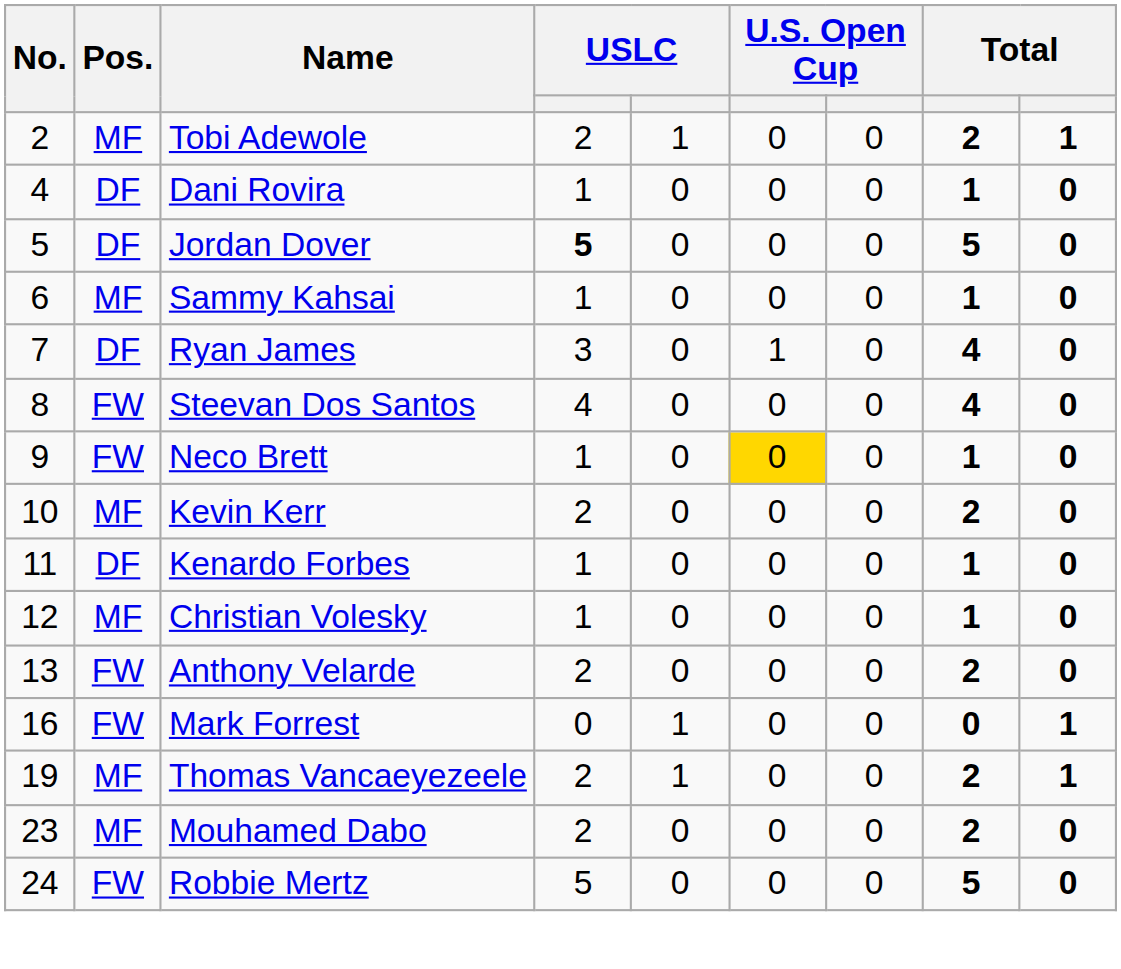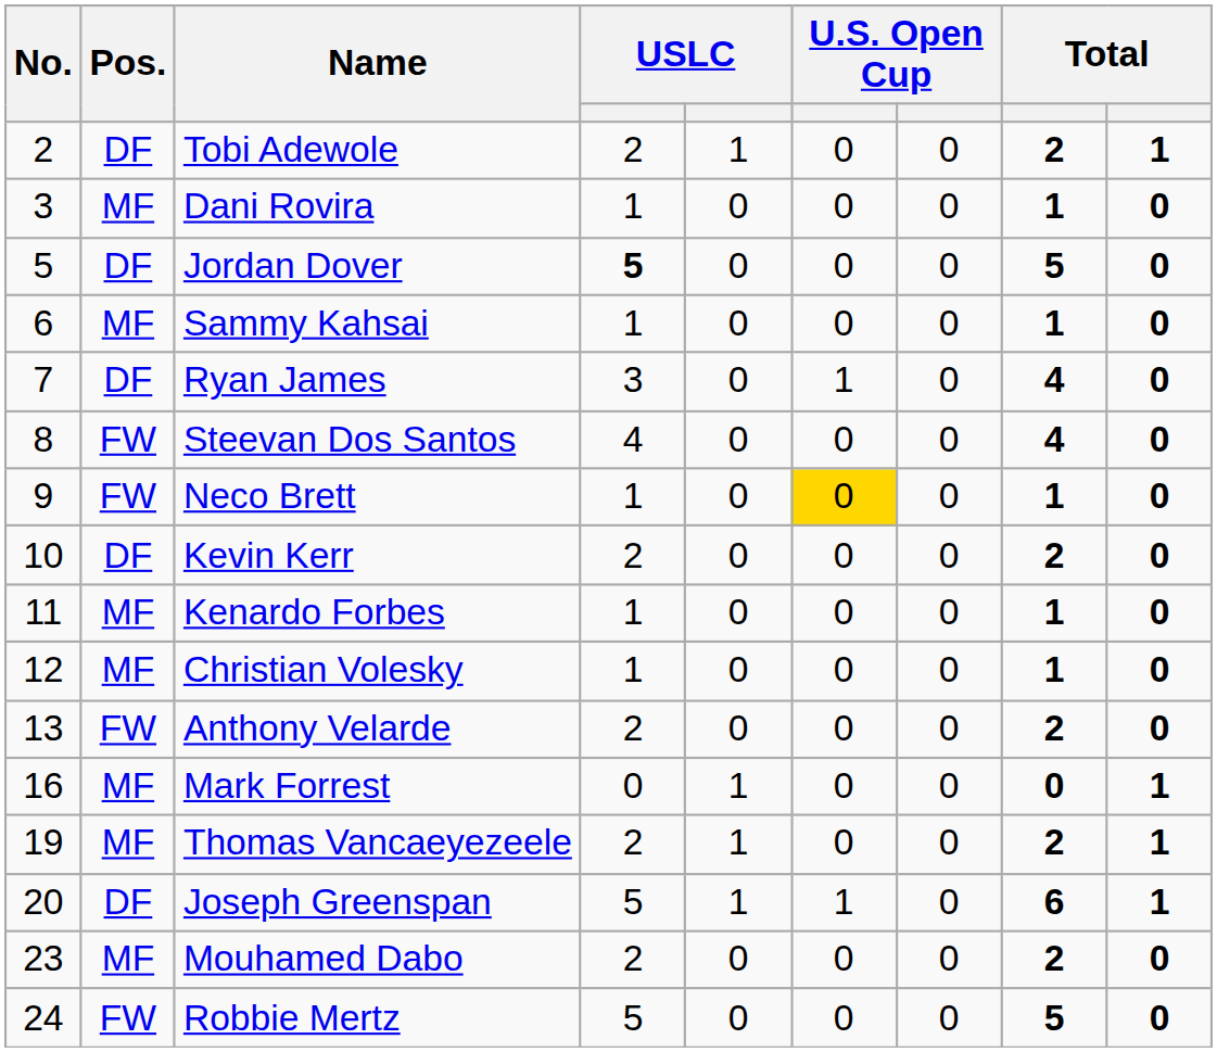 <table class="wikitable sortable" style="text-align: center;">
 <tr>
 <th rowspan=2>No.</th>
 <th rowspan=2>Pos.</th>
 <th rowspan=2>Name</th>
 <th colspan=2 style="width:85px;"><a href='#'>USLC</a></th>
 <th colspan=2 style="width:85px;"><a href='#'>U.S. Open Cup</a></th>
 <th colspan=2 style="width:85px;"><strong>Total</strong></th>
 </tr>
 <tr>
 <th></th>
 <th></th>
 <th></th>
 <th></th>
 <th></th>
 <th></th>
 </tr>
 <tr>
 <td>2</td>
-<td><a href='#'>MF</a></td>
+<td><a href='#'>DF</a></td>
 <td align=left> <a href='#'>Tobi Adewole</a></td>
 <td>2</td>
 <td>1</td>
 <td>0</td>
 <td>0</td>
 <td><strong>2</strong></td>
 <td><strong>1</strong></td>
 </tr>
 <tr>
-<td>4</td>
-<td><a href='#'>DF</a></td>
+<td>3</td>
+<td><a href='#'>MF</a></td>
 <td align=left> <a href='#'>Dani Rovira</a></td>
 <td>1</td>
 <td>0</td>
 <td>0</td>
 <td>0</td>
 <td><strong>1</strong></td>
 <td><strong>0</strong></td>
 </tr>
 <tr>
 <td>5</td>
 <td><a href='#'>DF</a></td>
 <td align=left> <a href='#'>Jordan Dover</a></td>
 <td><strong>5</strong></td>
 <td>0</td>
 <td>0</td>
 <td>0</td>
 <td><strong>5</strong></td>
 <td><strong>0</strong></td>
 </tr>
 <tr>
 <td>6</td>
 <td><a href='#'>MF</a></td>
 <td align=left> <a href='#'>Sammy Kahsai</a></td>
 <td>1</td>
 <td>0</td>
 <td>0</td>
 <td>0</td>
 <td><strong>1</strong></td>
 <td><strong>0</strong></td>
 </tr>
 <tr>
 <td>7</td>
 <td><a href='#'>DF</a></td>
 <td align=left> <a href='#'>Ryan James</a></td>
 <td>3</td>
 <td>0</td>
 <td>1</td>
 <td>0</td>
 <td><strong>4</strong></td>
 <td><strong>0</strong></td>
 </tr>
 <tr>
 <td>8</td>
 <td><a href='#'>FW</a></td>
 <td align=left> <a href='#'>Steevan Dos Santos</a></td>
 <td>4</td>
 <td>0</td>
 <td>0</td>
 <td>0</td>
 <td><strong>4</strong></td>
 <td><strong>0</strong></td>
 </tr>
 <tr>
 <td>9</td>
 <td><a href='#'>FW</a></td>
 <td align=left> <a href='#'>Neco Brett</a></td>
 <td>1</td>
 <td>0</td>
 <td style="background: gold;">0</td>
 <td>0</td>
 <td><strong>1</strong></td>
 <td><strong>0</strong></td>
 </tr>
 <tr>
 <td>10</td>
-<td><a href='#'>MF</a></td>
+<td><a href='#'>DF</a></td>
 <td align=left> <a href='#'>Kevin Kerr</a></td>
 <td>2</td>
 <td>0</td>
 <td>0</td>
 <td>0</td>
 <td><strong>2</strong></td>
 <td><strong>0</strong></td>
 </tr>
 <tr>
 <td>11</td>
-<td><a href='#'>DF</a></td>
+<td><a href='#'>MF</a></td>
 <td align=left> <a href='#'>Kenardo Forbes</a></td>
 <td>1</td>
 <td>0</td>
 <td>0</td>
 <td>0</td>
 <td><strong>1</strong></td>
 <td><strong>0</strong></td>
 </tr>
 <tr>
 <td>12</td>
 <td><a href='#'>MF</a></td>
 <td align=left> <a href='#'>Christian Volesky</a></td>
 <td>1</td>
 <td>0</td>
 <td>0</td>
 <td>0</td>
 <td><strong>1</strong></td>
 <td><strong>0</strong></td>
 </tr>
 <tr>
 <td>13</td>
 <td><a href='#'>FW</a></td>
 <td align=left> <a href='#'>Anthony Velarde</a></td>
 <td>2</td>
 <td>0</td>
 <td>0</td>
 <td>0</td>
 <td><strong>2</strong></td>
 <td><strong>0</strong></td>
 </tr>
 <tr>
 <td>16</td>
-<td><a href='#'>FW</a></td>
+<td><a href='#'>MF</a></td>
 <td align=left> <a href='#'>Mark Forrest</a></td>
 <td>0</td>
 <td>1</td>
 <td>0</td>
 <td>0</td>
 <td><strong>0</strong></td>
 <td><strong>1</strong></td>
 </tr>
 <tr>
 <td>19</td>
 <td><a href='#'>MF</a></td>
 <td align=left> <a href='#'>Thomas Vancaeyezeele</a></td>
 <td>2</td>
 <td>1</td>
 <td>0</td>
 <td>0</td>
 <td><strong>2</strong></td>
+<td><strong>1</strong></td>
+</tr>
+<tr>
+<td>20</td>
+<td><a href='#'>DF</a></td>
+<td align=left> <a href='#'>Joseph Greenspan</a></td>
+<td>5</td>
+<td>1</td>
+<td>1</td>
+<td>0</td>
+<td><strong>6</strong></td>
 <td><strong>1</strong></td>
 </tr>
 <tr>
 <td>23</td>
 <td><a href='#'>MF</a></td>
 <td align=left> <a href='#'>Mouhamed Dabo</a></td>
 <td>2</td>
 <td>0</td>
 <td>0</td>
 <td>0</td>
 <td><strong>2</strong></td>
 <td><strong>0</strong></td>
 </tr>
 <tr>
 <td>24</td>
 <td><a href='#'>FW</a></td>
 <td align=left> <a href='#'>Robbie Mertz</a></td>
 <td>5</td>
 <td>0</td>
 <td>0</td>
 <td>0</td>
 <td><strong>5</strong></td>
 <td><strong>0</strong></td>
 </tr>
 </table>
